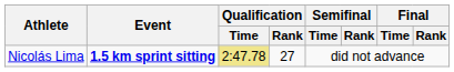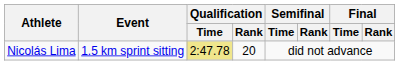 <table class="wikitable" style="font-size:90%">
 <tr>
 <th rowspan="2">Athlete</th>
 <th rowspan="2">Event</th>
 <th colspan="2">Qualification</th>
 <th colspan="2">Semifinal</th>
 <th colspan="2">Final</th>
 </tr>
 <tr style="font-size:95%">
 <th>Time</th>
 <th>Rank</th>
 <th>Time</th>
 <th>Rank</th>
 <th>Time</th>
 <th>Rank</th>
 </tr>
 <tr align=center>
 <td align=left><a href='#'>Nicolás Lima</a></td>
-<td align=left><strong><a href='#'>1.5 km sprint sitting</a></strong></td>
+<td align=left><a href='#'>1.5 km sprint sitting</a></td>
 <td style="background: khaki;">2:47.78</td>
-<td>27</td>
+<td>20</td>
 <td colspan=4>did not advance</td>
 </tr>
 </table>
